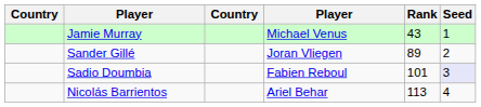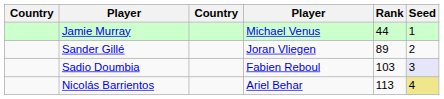 <table class="wikitable">
 <tr>
 <th width="70">Country</th>
 <th width="175">Player</th>
 <th width="70">Country</th>
 <th width="175">Player</th>
 <th>Rank</th>
 <th>Seed</th>
 </tr>
 <tr bgcolor=#cfc>
 <td></td>
 <td><a href='#'>Jamie Murray</a></td>
 <td></td>
 <td><a href='#'>Michael Venus</a></td>
-<td>43</td>
+<td>44</td>
 <td>1</td>
 </tr>
 <tr>
 <td></td>
 <td><a href='#'>Sander Gillé</a></td>
 <td></td>
 <td><a href='#'>Joran Vliegen</a></td>
 <td>89</td>
 <td>2</td>
 </tr>
 <tr>
 <td></td>
 <td><a href='#'>Sadio Doumbia</a></td>
 <td></td>
 <td><a href='#'>Fabien Reboul</a></td>
-<td>101</td>
+<td>103</td>
 <td style="background: lavender;">3</td>
 </tr>
 <tr>
 <td></td>
 <td><a href='#'>Nicolás Barrientos</a></td>
 <td></td>
 <td><a href='#'>Ariel Behar</a></td>
 <td>113</td>
-<td>4</td>
+<td style="background: khaki;">4</td>
 </tr>
 </table>
